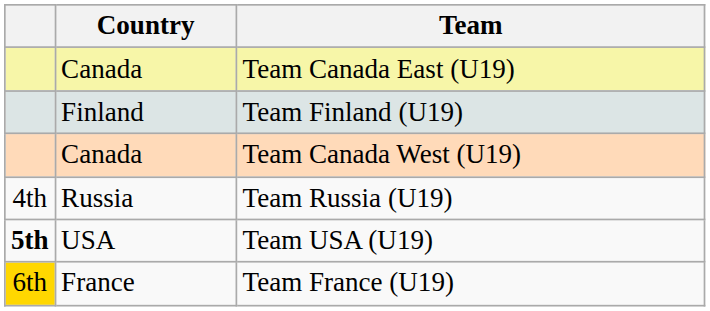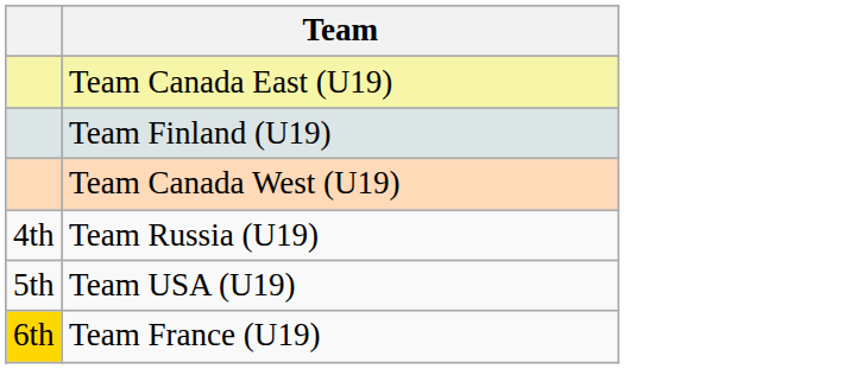 <table class="wikitable" style="text-align:center">
 <tr>
 <th width=15></th>
-<th width=100>Country</th>
 <th width=270>Team</th>
 </tr>
 <tr>
 <td style="background:#f7f6a8;"></td>
-<td align=left style="background:#f7f6a8;"> Canada</td>
 <td align=left style="background:#f7f6a8;"> Team Canada East (U19)</td>
 </tr>
 <tr>
 <td style="background:#dce5e5;"></td>
-<td align=left style="background:#dce5e5;"> Finland</td>
 <td align=left style="background:#dce5e5;"> Team Finland (U19)</td>
 </tr>
 <tr>
 <td style="background:#ffdab9;"></td>
-<td align=left style="background:#ffdab9;"> Canada</td>
 <td align=left style="background:#ffdab9;"> Team Canada West (U19)</td>
 </tr>
 <tr>
 <td>4th</td>
-<td align=left> Russia</td>
 <td align=left> Team Russia (U19)</td>
 </tr>
 <tr>
-<td><strong>5th</strong></td>
-<td align=left> USA</td>
+<td>5th</td>
 <td align=left> Team USA (U19)</td>
 </tr>
 <tr>
 <td style="background: gold;">6th</td>
-<td align=left> France</td>
 <td align=left> Team France (U19)</td>
 </tr>
 </table>
